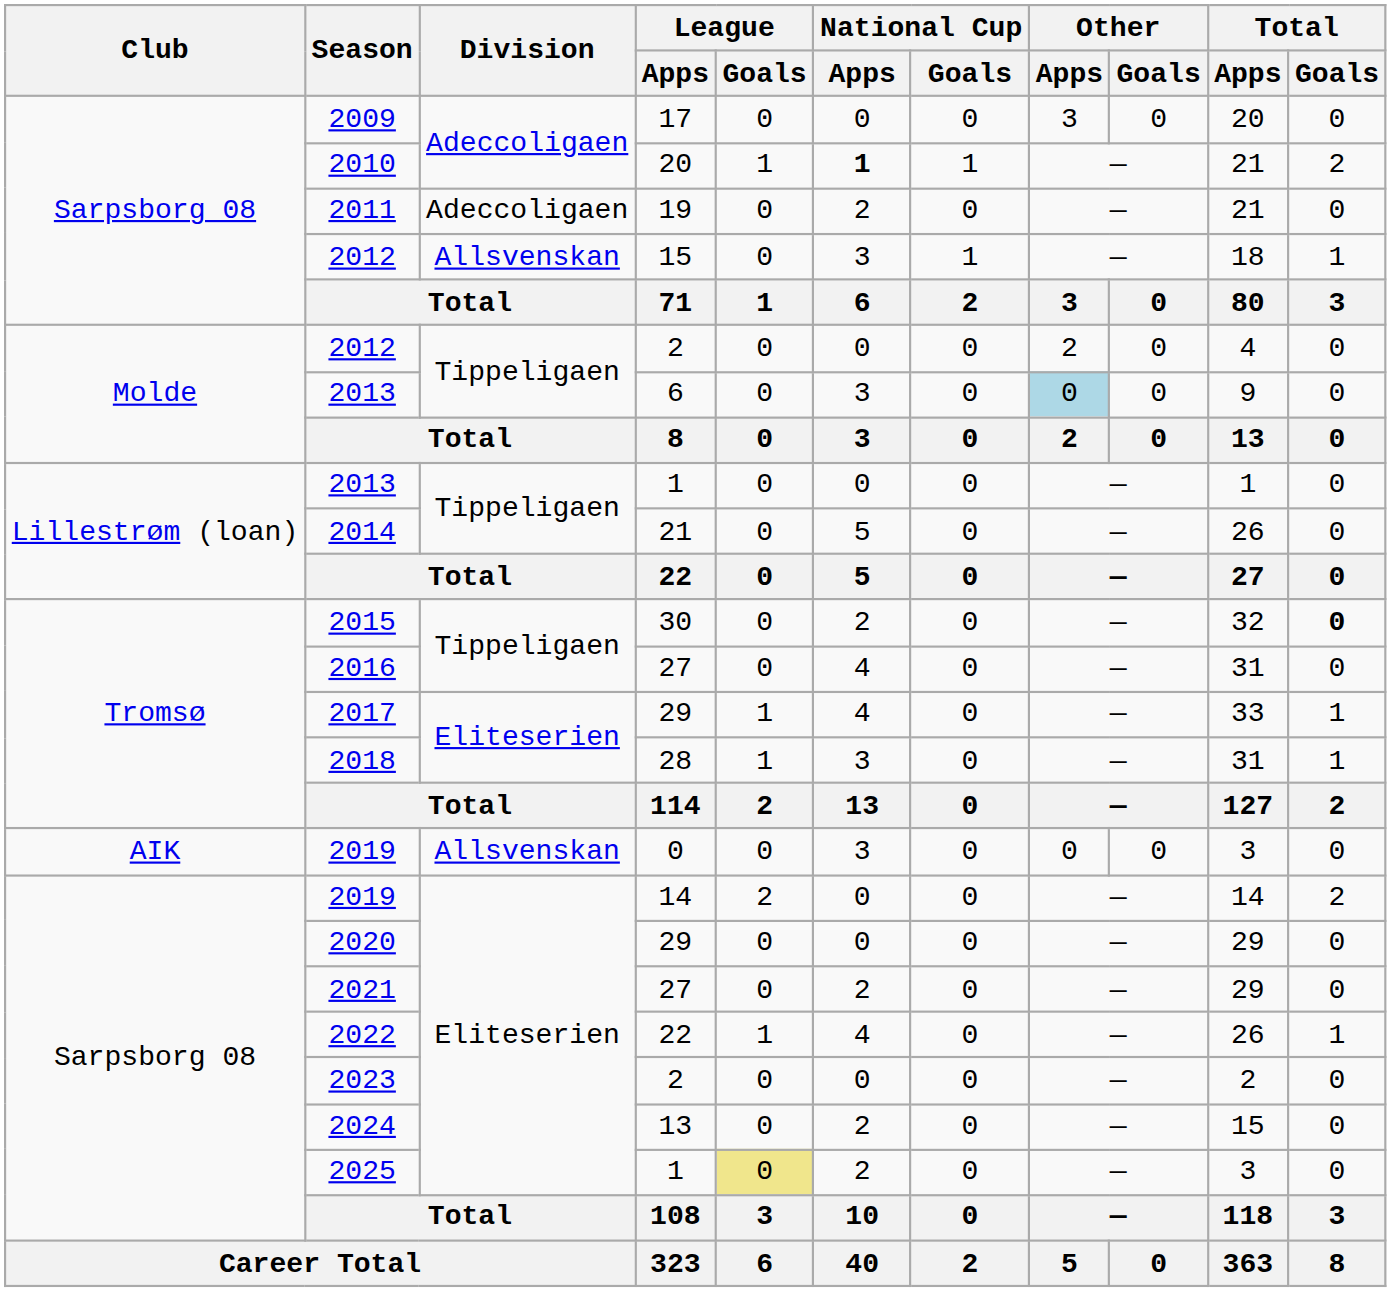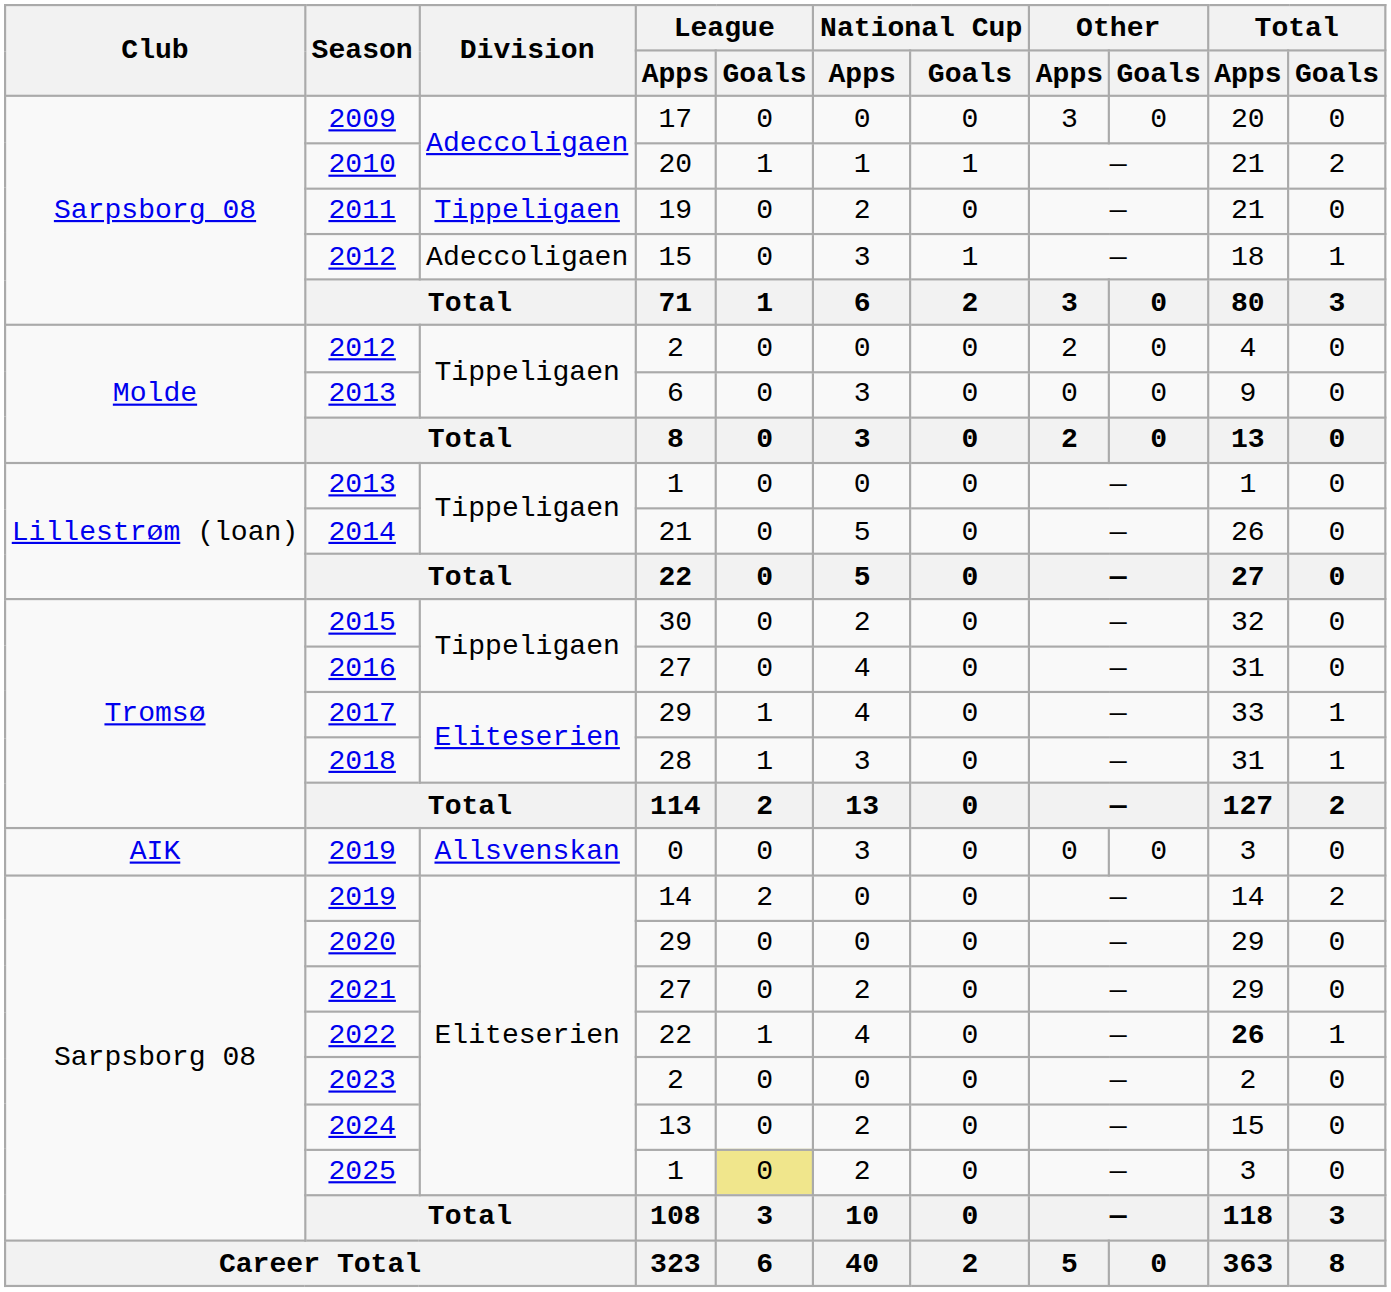 <table class="wikitable" style="text-align: center;">
 <tr>
 <th rowspan="2">Club</th>
 <th rowspan="2">Season</th>
 <th rowspan="2">Division</th>
 <th colspan="2">League</th>
 <th colspan="2">National Cup</th>
 <th colspan="2">Other</th>
 <th colspan="2">Total</th>
 </tr>
 <tr>
 <th>Apps</th>
 <th>Goals</th>
 <th>Apps</th>
 <th>Goals</th>
 <th>Apps</th>
 <th>Goals</th>
 <th>Apps</th>
 <th>Goals</th>
 </tr>
 <tr>
 <td rowspan="5"><a href='#'>Sarpsborg 08</a></td>
 <td><a href='#'>2009</a></td>
 <td rowspan="2"><a href='#'>Adeccoligaen</a></td>
 <td>17</td>
 <td>0</td>
 <td>0</td>
 <td>0</td>
 <td>3</td>
 <td>0</td>
 <td>20</td>
 <td>0</td>
 </tr>
 <tr>
 <td><a href='#'>2010</a></td>
 <td>20</td>
 <td>1</td>
-<td><strong>1</strong></td>
+<td>1</td>
 <td>1</td>
 <td colspan="2">—</td>
 <td>21</td>
 <td>2</td>
 </tr>
 <tr>
 <td><a href='#'>2011</a></td>
-<td>Adeccoligaen</td>
+<td><a href='#'>Tippeligaen</a></td>
 <td>19</td>
 <td>0</td>
 <td>2</td>
 <td>0</td>
 <td colspan="2">—</td>
 <td>21</td>
 <td>0</td>
 </tr>
 <tr>
 <td><a href='#'>2012</a></td>
-<td><a href='#'>Allsvenskan</a></td>
+<td>Adeccoligaen</td>
 <td>15</td>
 <td>0</td>
 <td>3</td>
 <td>1</td>
 <td colspan="2">—</td>
 <td>18</td>
 <td>1</td>
 </tr>
 <tr>
 <th colspan="2">Total</th>
 <th>71</th>
 <th>1</th>
 <th>6</th>
 <th>2</th>
 <th>3</th>
 <th>0</th>
 <th>80</th>
 <th>3</th>
 </tr>
 <tr>
 <td rowspan="3"><a href='#'>Molde</a></td>
 <td><a href='#'>2012</a></td>
 <td rowspan="2">Tippeligaen</td>
 <td>2</td>
 <td>0</td>
 <td>0</td>
 <td>0</td>
 <td>2</td>
 <td>0</td>
 <td>4</td>
 <td>0</td>
 </tr>
 <tr>
 <td><a href='#'>2013</a></td>
 <td>6</td>
 <td>0</td>
 <td>3</td>
 <td>0</td>
-<td style="background: lightblue;">0</td>
+<td>0</td>
 <td>0</td>
 <td>9</td>
 <td>0</td>
 </tr>
 <tr>
 <th colspan="2">Total</th>
 <th>8</th>
 <th>0</th>
 <th>3</th>
 <th>0</th>
 <th>2</th>
 <th>0</th>
 <th>13</th>
 <th>0</th>
 </tr>
 <tr>
 <td rowspan="3"><a href='#'>Lillestrøm</a> (loan)</td>
 <td><a href='#'>2013</a></td>
 <td rowspan="2">Tippeligaen</td>
 <td>1</td>
 <td>0</td>
 <td>0</td>
 <td>0</td>
 <td colspan="2">—</td>
 <td>1</td>
 <td>0</td>
 </tr>
 <tr>
 <td><a href='#'>2014</a></td>
 <td>21</td>
 <td>0</td>
 <td>5</td>
 <td>0</td>
 <td colspan="2">—</td>
 <td>26</td>
 <td>0</td>
 </tr>
 <tr>
 <th colspan="2">Total</th>
 <th>22</th>
 <th>0</th>
 <th>5</th>
 <th>0</th>
 <th colspan="2">—</th>
 <th>27</th>
 <th>0</th>
 </tr>
 <tr>
 <td rowspan="5"><a href='#'>Tromsø</a></td>
 <td><a href='#'>2015</a></td>
 <td rowspan="2">Tippeligaen</td>
 <td>30</td>
 <td>0</td>
 <td>2</td>
 <td>0</td>
 <td colspan="2">—</td>
 <td>32</td>
-<td><strong>0</strong></td>
+<td>0</td>
 </tr>
 <tr>
 <td><a href='#'>2016</a></td>
 <td>27</td>
 <td>0</td>
 <td>4</td>
 <td>0</td>
 <td colspan="2">—</td>
 <td>31</td>
 <td>0</td>
 </tr>
 <tr>
 <td><a href='#'>2017</a></td>
 <td rowspan="2"><a href='#'>Eliteserien</a></td>
 <td>29</td>
 <td>1</td>
 <td>4</td>
 <td>0</td>
 <td colspan="2">—</td>
 <td>33</td>
 <td>1</td>
 </tr>
 <tr>
 <td><a href='#'>2018</a></td>
 <td>28</td>
 <td>1</td>
 <td>3</td>
 <td>0</td>
 <td colspan="2">—</td>
 <td>31</td>
 <td>1</td>
 </tr>
 <tr>
 <th colspan="2">Total</th>
 <th>114</th>
 <th>2</th>
 <th>13</th>
 <th>0</th>
 <th colspan="2">—</th>
 <th>127</th>
 <th>2</th>
 </tr>
 <tr>
 <td><a href='#'>AIK</a></td>
 <td><a href='#'>2019</a></td>
 <td><a href='#'>Allsvenskan</a></td>
 <td>0</td>
 <td>0</td>
 <td>3</td>
 <td>0</td>
 <td>0</td>
 <td>0</td>
 <td>3</td>
 <td>0</td>
 </tr>
 <tr>
 <td rowspan="8">Sarpsborg 08</td>
 <td><a href='#'>2019</a></td>
 <td rowspan="7">Eliteserien</td>
 <td>14</td>
 <td>2</td>
 <td>0</td>
 <td>0</td>
 <td colspan="2">—</td>
 <td>14</td>
 <td>2</td>
 </tr>
 <tr>
 <td><a href='#'>2020</a></td>
 <td>29</td>
 <td>0</td>
 <td>0</td>
 <td>0</td>
 <td colspan="2">—</td>
 <td>29</td>
 <td>0</td>
 </tr>
 <tr>
 <td><a href='#'>2021</a></td>
 <td>27</td>
 <td>0</td>
 <td>2</td>
 <td>0</td>
 <td colspan="2">—</td>
 <td>29</td>
 <td>0</td>
 </tr>
 <tr>
 <td><a href='#'>2022</a></td>
 <td>22</td>
 <td>1</td>
 <td>4</td>
 <td>0</td>
 <td colspan="2">—</td>
-<td>26</td>
+<td><strong>26</strong></td>
 <td>1</td>
 </tr>
 <tr>
 <td><a href='#'>2023</a></td>
 <td>2</td>
 <td>0</td>
 <td>0</td>
 <td>0</td>
 <td colspan="2">—</td>
 <td>2</td>
 <td>0</td>
 </tr>
 <tr>
 <td><a href='#'>2024</a></td>
 <td>13</td>
 <td>0</td>
 <td>2</td>
 <td>0</td>
 <td colspan="2">—</td>
 <td>15</td>
 <td>0</td>
 </tr>
 <tr>
 <td><a href='#'>2025</a></td>
 <td>1</td>
 <td style="background: khaki;">0</td>
 <td>2</td>
 <td>0</td>
 <td colspan="2">—</td>
 <td>3</td>
 <td>0</td>
 </tr>
 <tr>
 <th colspan="2">Total</th>
 <th>108</th>
 <th>3</th>
 <th>10</th>
 <th>0</th>
 <th colspan="2">—</th>
 <th>118</th>
 <th>3</th>
 </tr>
 <tr>
 <th colspan="3">Career Total</th>
 <th>323</th>
 <th>6</th>
 <th>40</th>
 <th>2</th>
 <th>5</th>
 <th>0</th>
 <th>363</th>
 <th>8</th>
 </tr>
 </table>
